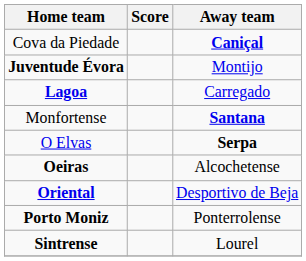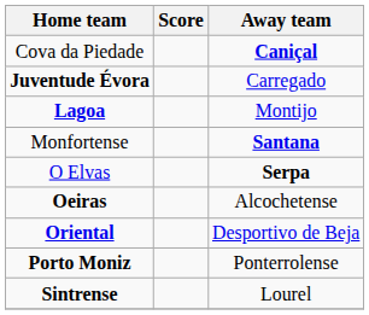 <table class="wikitable" style="text-align: center">
 <tr>
 <th>Home team</th>
 <th>Score</th>
 <th>Away team</th>
 </tr>
 <tr>
 <td>Cova da Piedade </td>
 <td></td>
 <td><strong><a href='#'>Caniçal</a></strong> </td>
 </tr>
 <tr>
 <td><strong>Juventude Évora</strong> </td>
 <td></td>
-<td><a href='#'>Montijo</a> </td>
+<td><a href='#'>Carregado</a> </td>
 </tr>
 <tr>
 <td><strong><a href='#'>Lagoa</a></strong> </td>
 <td></td>
-<td><a href='#'>Carregado</a> </td>
+<td><a href='#'>Montijo</a> </td>
 </tr>
 <tr>
 <td>Monfortense </td>
 <td></td>
 <td><strong><a href='#'>Santana</a></strong> </td>
 </tr>
 <tr>
 <td><a href='#'>O Elvas</a> </td>
 <td></td>
 <td><strong>Serpa</strong> </td>
 </tr>
 <tr>
 <td><strong>Oeiras</strong> </td>
 <td></td>
 <td>Alcochetense </td>
 </tr>
 <tr>
 <td><strong><a href='#'>Oriental</a></strong> </td>
 <td></td>
 <td><a href='#'>Desportivo de Beja</a> </td>
 </tr>
 <tr>
 <td><strong>Porto Moniz</strong> </td>
 <td></td>
 <td>Ponterrolense </td>
 </tr>
 <tr>
 <td><strong>Sintrense</strong> </td>
 <td></td>
 <td>Lourel </td>
 </tr>
 <tr>
 </tr>
 </table>
